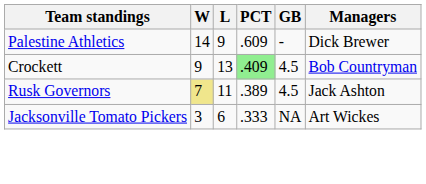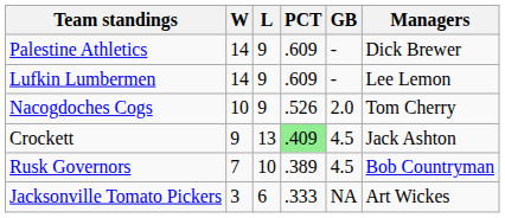 <table class="wikitable">
 <tr>
 <th>Team standings</th>
 <th>W</th>
 <th>L</th>
 <th>PCT</th>
 <th>GB</th>
 <th>Managers</th>
 </tr>
 <tr>
 <td><a href='#'>Palestine Athletics</a></td>
 <td>14</td>
 <td>9</td>
 <td>.609</td>
 <td>-</td>
 <td>Dick Brewer</td>
 </tr>
 <tr>
+<td><a href='#'>Lufkin Lumbermen</a></td>
+<td>14</td>
+<td>9</td>
+<td>.609</td>
+<td>-</td>
+<td>Lee Lemon</td>
+</tr>
+<tr>
+<td><a href='#'>Nacogdoches Cogs</a></td>
+<td>10</td>
+<td>9</td>
+<td>.526</td>
+<td>2.0</td>
+<td>Tom Cherry</td>
+</tr>
+<tr>
 <td>Crockett</td>
 <td>9</td>
 <td>13</td>
 <td style="background: lightgreen;">.409</td>
 <td>4.5</td>
-<td><a href='#'>Bob Countryman</a></td>
+<td>Jack Ashton</td>
 </tr>
 <tr>
 <td><a href='#'>Rusk Governors</a></td>
-<td style="background: khaki;">7</td>
-<td>11</td>
+<td>7</td>
+<td>10</td>
 <td>.389</td>
 <td>4.5</td>
-<td>Jack Ashton</td>
+<td><a href='#'>Bob Countryman</a></td>
 </tr>
 <tr>
 <td><a href='#'>Jacksonville Tomato Pickers</a></td>
 <td>3</td>
 <td>6</td>
 <td>.333</td>
 <td>NA</td>
 <td>Art Wickes</td>
 </tr>
 </table>
